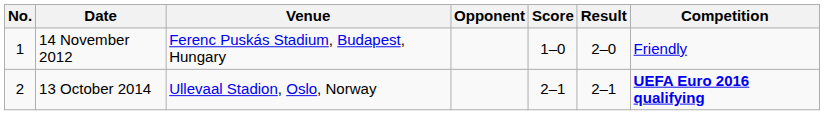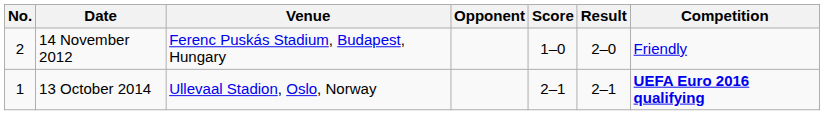 <table class="wikitable sortable">
 <tr>
 <th scope="col">No.</th>
 <th scope="col">Date</th>
 <th scope="col">Venue</th>
 <th scope="col">Opponent</th>
 <th scope="col">Score</th>
 <th scope="col">Result</th>
 <th scope="col">Competition</th>
 </tr>
 <tr>
-<td align="center">1</td>
+<td align="center">2</td>
 <td>14 November 2012</td>
 <td><a href='#'>Ferenc Puskás Stadium</a>, <a href='#'>Budapest</a>, Hungary</td>
 <td></td>
 <td align="center">1–0</td>
 <td align="center">2–0</td>
 <td><a href='#'>Friendly</a></td>
 </tr>
 <tr>
-<td align="center">2</td>
+<td align="center">1</td>
 <td>13 October 2014</td>
 <td><a href='#'>Ullevaal Stadion</a>, <a href='#'>Oslo</a>, Norway</td>
 <td></td>
 <td align="center">2–1</td>
 <td align="center">2–1</td>
 <td><strong><a href='#'>UEFA Euro 2016 qualifying</a></strong></td>
 </tr>
 </table>
